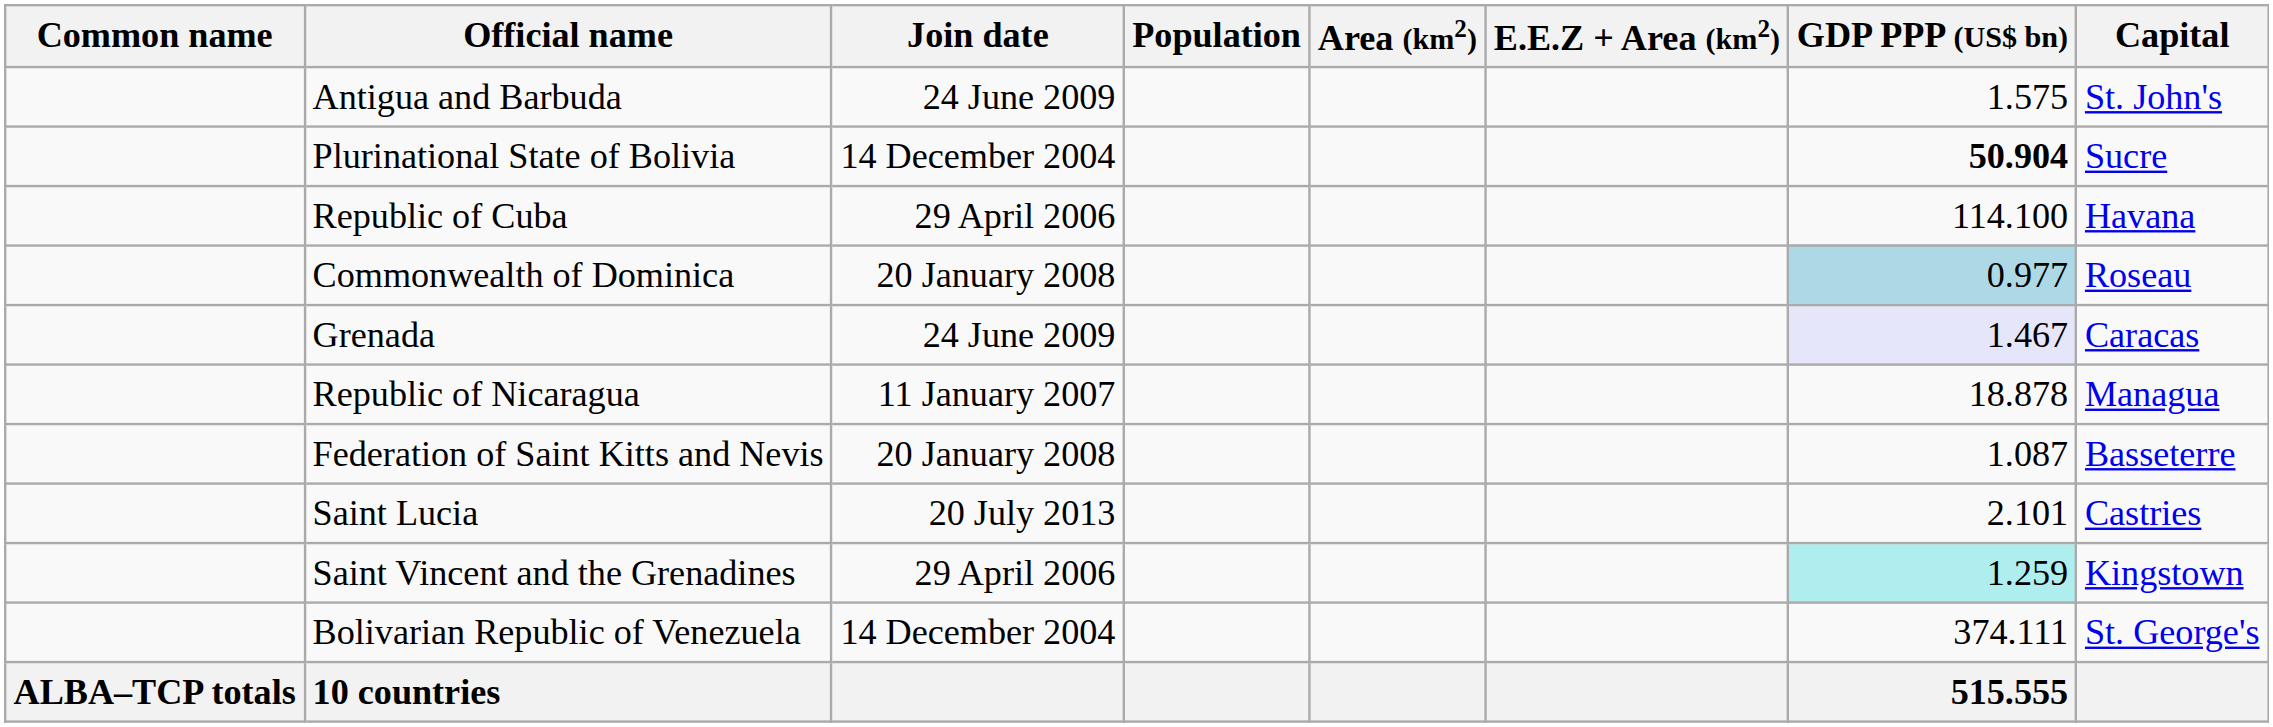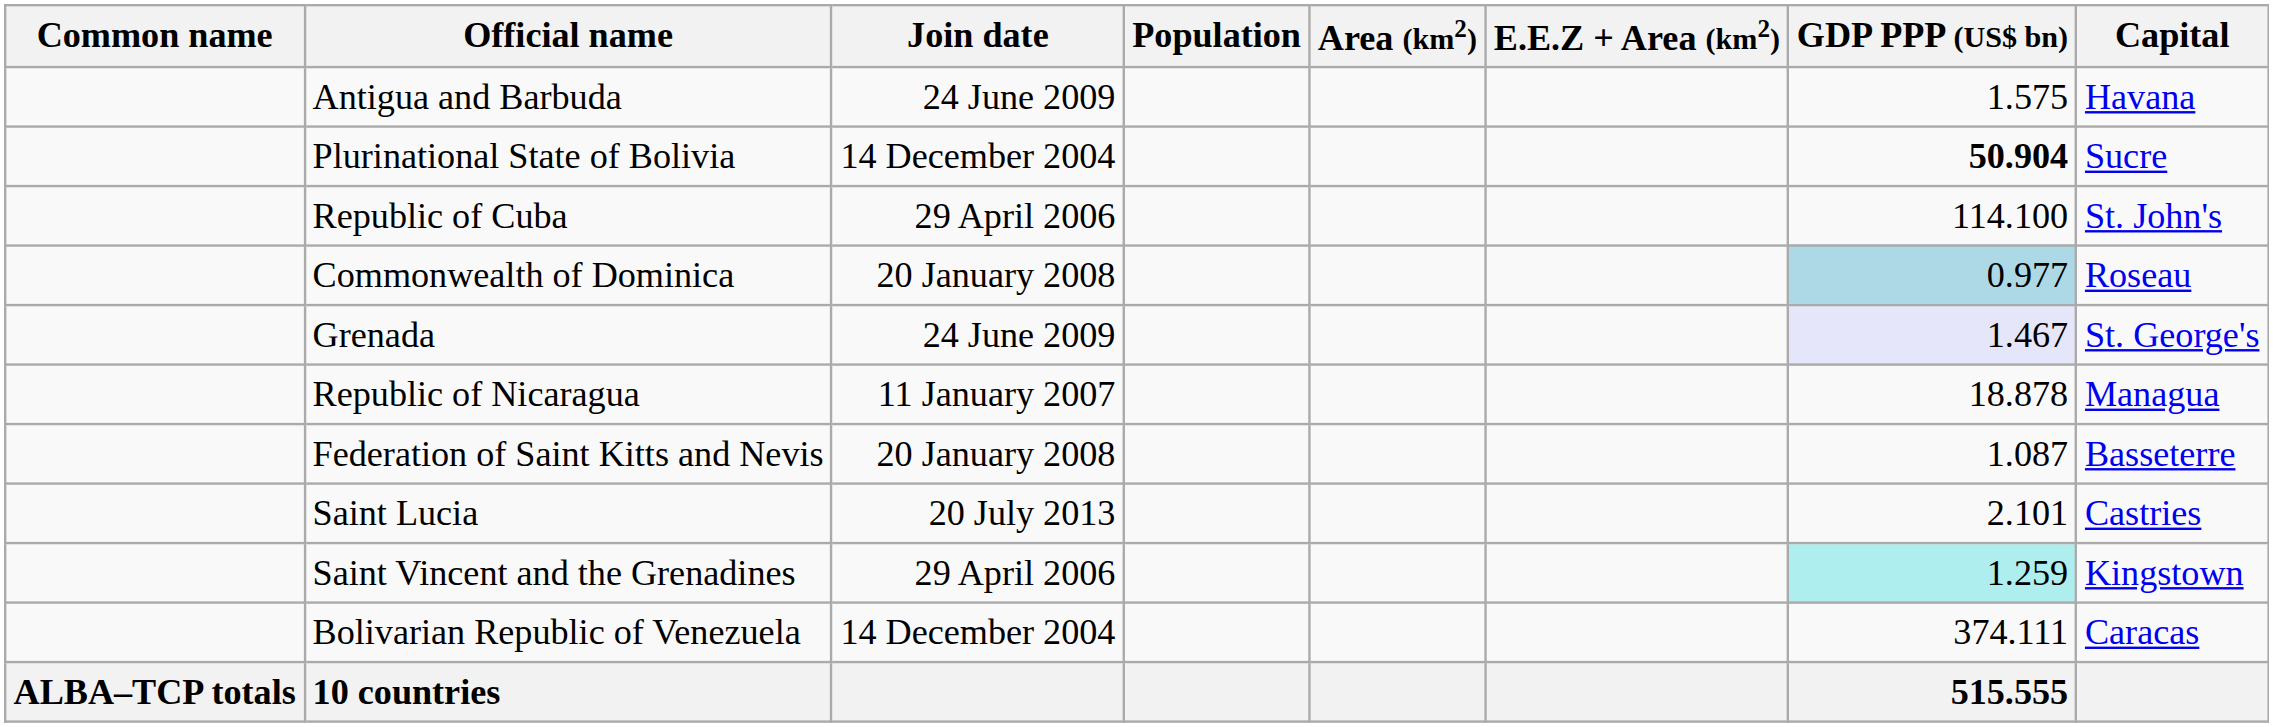 <table class="wikitable sortable" style="font-size:95%; white-space:nowrap" width="100%">
 <tr>
 <th style="line-height:95%">Common name<br></th>
 <th style="line-height:95%" class="unsortable">Official name<br></th>
 <th style="line-height:95%">Join date<br></th>
 <th style="line-height:95%">Population<br></th>
 <th style="line-height:95%">Area <small>(km<sup>2</sup>)</small><br></th>
 <th style="line-height:95%">E.E.Z + Area <small>(km<sup>2</sup>)</small><br></th>
 <th style="line-height:95%">GDP PPP <small>(US$ bn)</small><br></th>
 <th style="line-height:95%">Capital<br></th>
 </tr>
 <tr>
 <td></td>
 <td>Antigua and Barbuda</td>
 <td style="text-align:right">24 June 2009</td>
 <td style="text-align:right"></td>
 <td style="text-align:right"></td>
 <td style="text-align:right"></td>
 <td style="text-align:right">1.575</td>
-<td><a href='#'>St. John's</a></td>
+<td><a href='#'>Havana</a></td>
 </tr>
 <tr>
 <td></td>
 <td>Plurinational State of Bolivia</td>
 <td style="text-align:right">14 December 2004</td>
 <td style="text-align:right"></td>
 <td style="text-align:right"></td>
 <td style="text-align:right"></td>
 <td style="text-align:right"><strong>50.904</strong></td>
 <td><a href='#'>Sucre</a></td>
 </tr>
 <tr>
 <td></td>
 <td>Republic of Cuba</td>
 <td style="text-align:right">29 April 2006</td>
 <td style="text-align:right"></td>
 <td style="text-align:right"></td>
 <td style="text-align:right"></td>
 <td style="text-align:right">114.100</td>
-<td><a href='#'>Havana</a></td>
+<td><a href='#'>St. John's</a></td>
 </tr>
 <tr>
 <td></td>
 <td>Commonwealth of Dominica</td>
 <td style="text-align:right">20 January 2008</td>
 <td style="text-align:right"></td>
 <td style="text-align:right"></td>
 <td style="text-align:right"></td>
 <td style="background: lightblue; text-align:right">0.977</td>
 <td><a href='#'>Roseau</a></td>
 </tr>
 <tr>
 <td></td>
 <td>Grenada</td>
 <td style="text-align:right">24 June 2009</td>
 <td style="text-align:right"></td>
 <td style="text-align:right"></td>
 <td style="text-align:right"></td>
 <td style="background: lavender; text-align:right">1.467</td>
-<td><a href='#'>Caracas</a></td>
+<td><a href='#'>St. George's</a></td>
 </tr>
 <tr>
 <td></td>
 <td>Republic of Nicaragua</td>
 <td style="text-align:right">11 January 2007</td>
 <td style="text-align:right"></td>
 <td style="text-align:right"></td>
 <td style="text-align:right"></td>
 <td style="text-align:right">18.878</td>
 <td><a href='#'>Managua</a></td>
 </tr>
 <tr>
 <td></td>
 <td>Federation of Saint Kitts and Nevis</td>
 <td style="text-align:right">20 January 2008</td>
 <td style="text-align:right"></td>
 <td style="text-align:right"></td>
 <td style="text-align:right"></td>
 <td style="text-align:right">1.087</td>
 <td><a href='#'>Basseterre</a></td>
 </tr>
 <tr>
 <td></td>
 <td>Saint Lucia</td>
 <td style="text-align:right">20 July 2013</td>
 <td style="text-align:right"></td>
 <td style="text-align:right"></td>
 <td style="text-align:right"></td>
 <td style="text-align:right">2.101</td>
 <td><a href='#'>Castries</a></td>
 </tr>
 <tr>
 <td></td>
 <td>Saint Vincent and the Grenadines</td>
 <td style="text-align:right">29 April 2006</td>
 <td style="text-align:right"></td>
 <td style="text-align:right"></td>
 <td style="text-align:right"></td>
 <td style="background: paleturquoise; text-align:right">1.259</td>
 <td><a href='#'>Kingstown</a></td>
 </tr>
 <tr>
 <td></td>
 <td>Bolivarian Republic of Venezuela</td>
 <td style="text-align:right">14 December 2004</td>
 <td style="text-align:right"></td>
 <td style="text-align:right"></td>
 <td style="text-align:right"></td>
 <td style="text-align:right">374.111</td>
-<td><a href='#'>St. George's</a></td>
+<td><a href='#'>Caracas</a></td>
 </tr>
 <tr class="sortbottom" style="background:#F2F2F2">
 <td><strong>ALBA–TCP totals</strong></td>
 <td><strong>10 countries</strong></td>
 <td style="text-align:center"></td>
 <td style="text-align:right"><strong></strong></td>
 <td style="text-align:right"><strong></strong></td>
 <td style="text-align:right"><strong></strong></td>
 <td style="text-align:right"><strong>515.555</strong></td>
 <td></td>
 </tr>
 </table>
